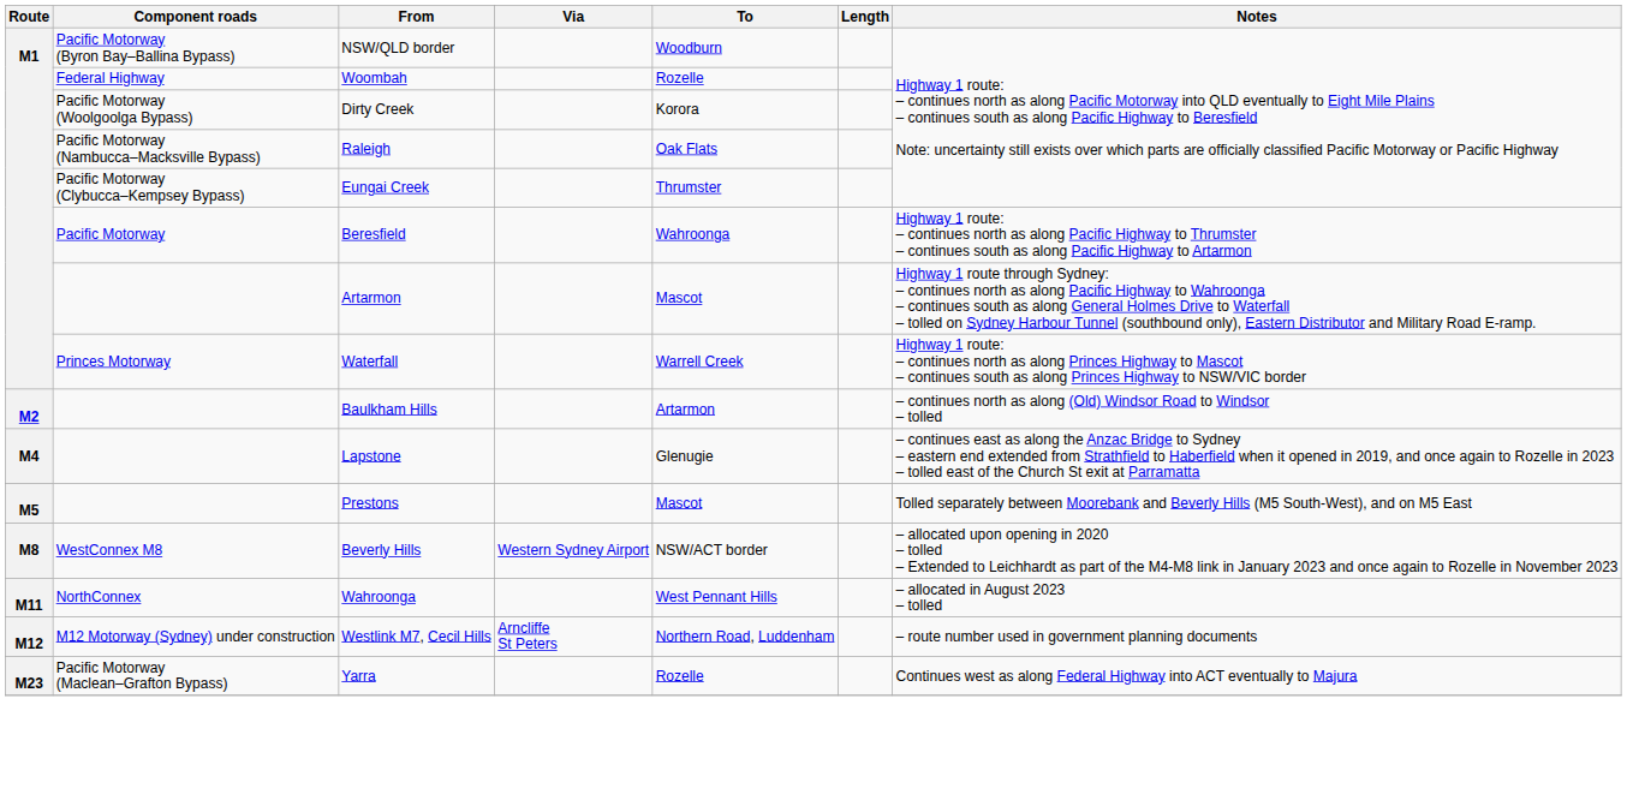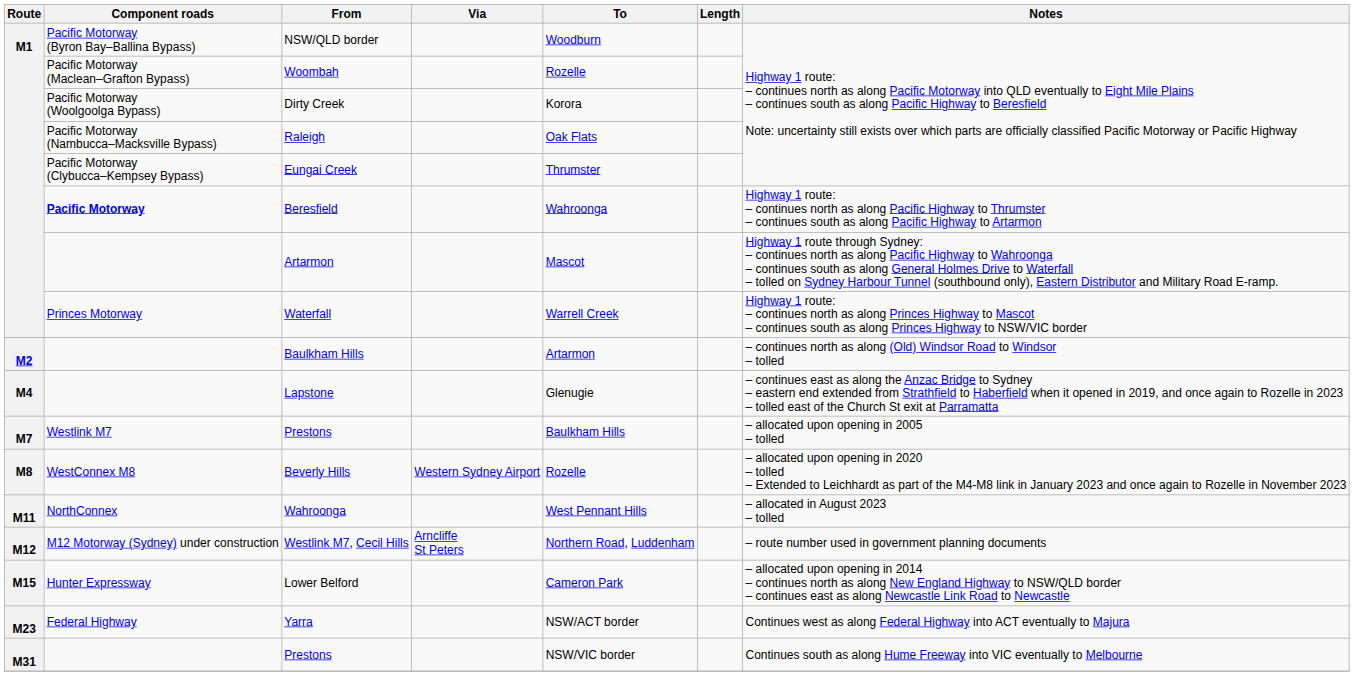 <table class="wikitable sortable">
 <tr>
 <th scope="col">Route</th>
 <th scope="col">Component roads</th>
 <th scope="col">From</th>
 <th scope="col">Via</th>
 <th scope="col">To</th>
 <th scope="col">Length</th>
 <th scope="col">Notes</th>
 </tr>
 <tr>
 <th rowspan="8" style="vertical-align:top; white-space:nowrap;"><br>M1</th>
 <td><a href='#'>Pacific Motorway</a><br> (Byron Bay–Ballina Bypass)</td>
 <td>NSW/QLD border</td>
 <td></td>
 <td><a href='#'>Woodburn</a></td>
 <td></td>
 <td rowspan="5"> <a href='#'>Highway 1</a> route:<br>– continues north as  along <a href='#'>Pacific Motorway</a> into QLD eventually to <a href='#'>Eight Mile Plains</a><br>– continues south as  along <a href='#'>Pacific Highway</a> to <a href='#'>Beresfield</a><br><br>Note: uncertainty still exists over which parts are officially classified  Pacific Motorway or  Pacific Highway</td>
 </tr>
 <tr>
-<td><a href='#'>Federal Highway</a></td>
+<td>Pacific Motorway<br> (Maclean–Grafton Bypass)</td>
 <td><a href='#'>Woombah</a></td>
 <td></td>
 <td><a href='#'>Rozelle</a></td>
 <td></td>
 </tr>
 <tr>
 <td>Pacific Motorway<br> (Woolgoolga Bypass)</td>
 <td>Dirty Creek</td>
 <td></td>
 <td>Korora</td>
 <td></td>
 </tr>
 <tr>
 <td>Pacific Motorway<br> (Nambucca–Macksville Bypass)</td>
 <td><a href='#'>Raleigh</a></td>
 <td></td>
 <td><a href='#'>Oak Flats</a></td>
 <td></td>
 </tr>
 <tr>
 <td>Pacific Motorway<br> (Clybucca–Kempsey Bypass)</td>
 <td><a href='#'>Eungai Creek</a></td>
 <td></td>
 <td><a href='#'>Thrumster</a></td>
 <td></td>
 </tr>
 <tr>
-<td><a href='#'>Pacific Motorway</a></td>
+<td><strong><a href='#'>Pacific Motorway</a></strong></td>
 <td><a href='#'>Beresfield</a></td>
 <td></td>
 <td><a href='#'>Wahroonga</a></td>
 <td></td>
 <td> <a href='#'>Highway 1</a> route:<br>– continues north as  along <a href='#'>Pacific Highway</a> to <a href='#'>Thrumster</a><br>– continues south as  along <a href='#'>Pacific Highway</a> to <a href='#'>Artarmon</a></td>
 </tr>
 <tr>
 <td></td>
 <td><a href='#'>Artarmon</a></td>
 <td></td>
 <td><a href='#'>Mascot</a></td>
 <td></td>
 <td> <a href='#'>Highway 1</a> route through Sydney:<br>– continues north as  along <a href='#'>Pacific Highway</a> to <a href='#'>Wahroonga</a><br>– continues south as  along <a href='#'>General Holmes Drive</a> to <a href='#'>Waterfall</a><br>– tolled on <a href='#'>Sydney Harbour Tunnel</a> (southbound only), <a href='#'>Eastern Distributor</a> and Military Road E-ramp.</td>
 </tr>
 <tr>
 <td><a href='#'>Princes Motorway</a></td>
 <td><a href='#'>Waterfall</a></td>
 <td></td>
 <td><a href='#'>Warrell Creek</a></td>
 <td></td>
 <td> <a href='#'>Highway 1</a> route:<br>– continues north as  along <a href='#'>Princes Highway</a> to <a href='#'>Mascot</a><br>– continues south as  along <a href='#'>Princes Highway</a> to NSW/VIC border</td>
 </tr>
 <tr>
 <th style="vertical-align:top; white-space:nowrap;"><br><a href='#'>M2</a></th>
 <td></td>
 <td><a href='#'>Baulkham Hills</a></td>
 <td></td>
 <td><a href='#'>Artarmon</a></td>
 <td></td>
 <td>– continues north as  along <a href='#'>(Old) Windsor Road</a> to <a href='#'>Windsor</a><br>– tolled</td>
 </tr>
 <tr>
 <th style="vertical-align:top; white-space:nowrap;"><br>M4</th>
 <td></td>
 <td><a href='#'>Lapstone</a></td>
 <td></td>
 <td>Glenugie</td>
 <td></td>
 <td>– continues east as  along the <a href='#'>Anzac Bridge</a> to Sydney<br>– eastern end extended from <a href='#'>Strathfield</a> to <a href='#'>Haberfield</a> when it opened in 2019, and once again to Rozelle in 2023<br>– tolled east of the Church St exit at <a href='#'>Parramatta</a></td>
 </tr>
 <tr>
-<th style="vertical-align:top; white-space:nowrap;"><br>M5</th>
-<td></td>
+<th style="vertical-align:top; white-space:nowrap;"><br>M7</th>
+<td><a href='#'>Westlink M7</a></td>
 <td><a href='#'>Prestons</a></td>
 <td></td>
-<td><a href='#'>Mascot</a></td>
+<td><a href='#'>Baulkham Hills</a></td>
 <td></td>
-<td>Tolled separately between <a href='#'>Moorebank</a> and <a href='#'>Beverly Hills</a> (M5 South-West), and on M5 East</td>
+<td>– allocated upon opening in 2005<br>– tolled</td>
 </tr>
 <tr>
 <th style="vertical-align:top; white-space:nowrap;"><br>M8</th>
 <td><a href='#'>WestConnex M8</a></td>
 <td><a href='#'>Beverly Hills</a></td>
 <td><a href='#'>Western Sydney Airport</a></td>
-<td>NSW/ACT border</td>
+<td><a href='#'>Rozelle</a></td>
 <td></td>
 <td>– allocated upon opening in 2020<br>– tolled<br>– Extended to Leichhardt as part of the M4-M8 link in January 2023 and once again to Rozelle in November 2023</td>
 </tr>
 <tr>
 <th style="vertical-align:top; white-space:nowrap;"><br>M11</th>
 <td><a href='#'>NorthConnex</a></td>
 <td><a href='#'>Wahroonga</a></td>
 <td></td>
 <td><a href='#'>West Pennant Hills</a></td>
 <td></td>
 <td>– allocated in August 2023<br>– tolled</td>
 </tr>
 <tr>
 <th style="vertical-align:top; white-space:nowrap;"><br>M12</th>
 <td><a href='#'>M12 Motorway (Sydney)</a> under construction</td>
 <td><a href='#'>Westlink M7</a>, <a href='#'>Cecil Hills</a></td>
 <td><a href='#'>Arncliffe</a><br><a href='#'>St Peters</a></td>
 <td><a href='#'>Northern Road</a>, <a href='#'>Luddenham</a></td>
 <td></td>
 <td>– route number used in government planning documents</td>
 </tr>
 <tr>
+<th style="vertical-align:top; white-space:nowrap;"><br>M15</th>
+<td><a href='#'>Hunter Expressway</a></td>
+<td>Lower Belford</td>
+<td></td>
+<td><a href='#'>Cameron Park</a></td>
+<td></td>
+<td>– allocated upon opening in 2014<br>– continues north as  along <a href='#'>New England Highway</a> to NSW/QLD border<br>– continues east as  along <a href='#'>Newcastle Link Road</a> to <a href='#'>Newcastle</a></td>
+</tr>
+<tr>
 <th style="vertical-align:top; white-space:nowrap;"><br>M23</th>
-<td>Pacific Motorway<br> (Maclean–Grafton Bypass)</td>
+<td><a href='#'>Federal Highway</a></td>
 <td><a href='#'>Yarra</a></td>
 <td></td>
-<td><a href='#'>Rozelle</a></td>
+<td>NSW/ACT border</td>
 <td></td>
 <td>Continues west as  along <a href='#'>Federal Highway</a> into ACT eventually to <a href='#'>Majura</a></td>
 </tr>
 <tr>
+<th style="vertical-align:top; white-space:nowrap;"><br>M31</th>
+<td></td>
+<td><a href='#'>Prestons</a></td>
+<td></td>
+<td>NSW/VIC border</td>
+<td></td>
+<td>Continues south as  along <a href='#'>Hume Freeway</a> into VIC eventually to <a href='#'>Melbourne</a></td>
+</tr>
+<tr>
 </tr>
 </table>
